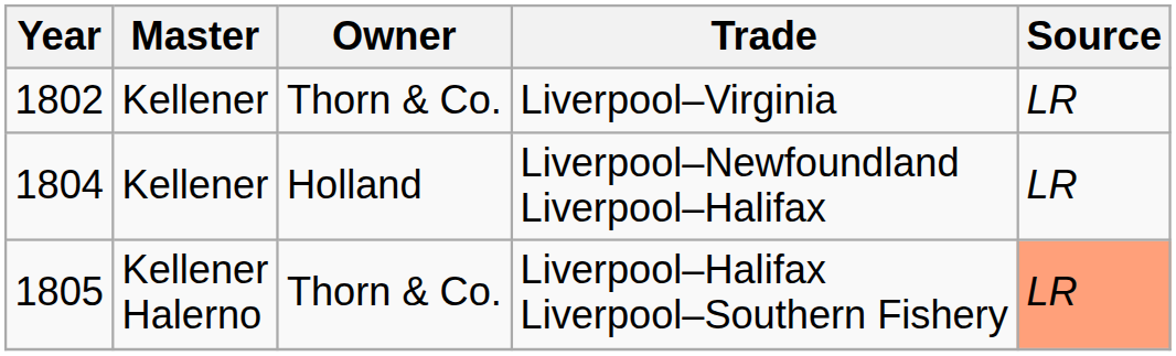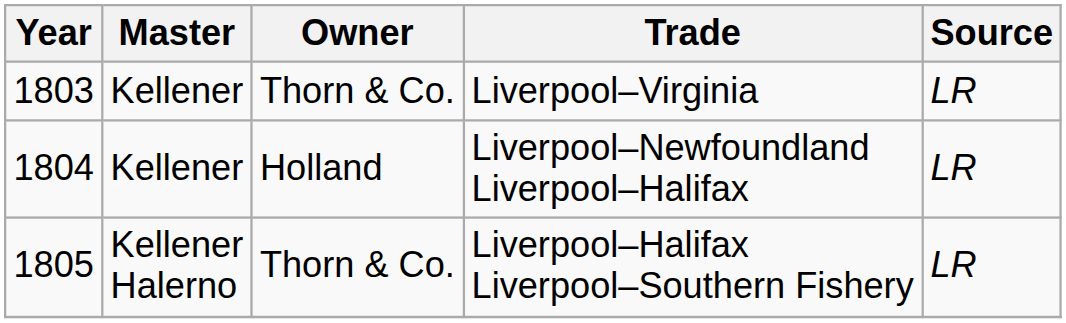 <table class=" wikitable">
 <tr>
 <th>Year</th>
 <th>Master</th>
 <th>Owner</th>
 <th>Trade</th>
 <th>Source</th>
 </tr>
 <tr>
-<td>1802</td>
+<td>1803</td>
 <td>Kellener</td>
 <td>Thorn & Co.</td>
 <td>Liverpool–Virginia</td>
 <td><em>LR</em></td>
 </tr>
 <tr>
 <td>1804</td>
 <td>Kellener</td>
 <td>Holland</td>
 <td>Liverpool–Newfoundland<br>Liverpool–Halifax</td>
 <td><em>LR</em></td>
 </tr>
 <tr>
 <td>1805</td>
 <td>Kellener<br>Halerno</td>
 <td>Thorn & Co.</td>
 <td>Liverpool–Halifax<br>Liverpool–Southern Fishery</td>
-<td style="background: lightsalmon;"><em>LR</em></td>
+<td><em>LR</em></td>
 </tr>
 <tr>
 </tr>
 </table>
